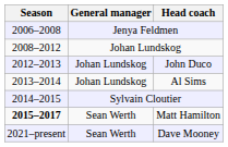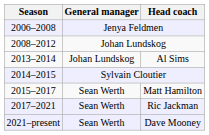 <table class="wikitable" style="text-align:center">
 <tr>
 <th>Season</th>
 <th>General manager</th>
 <th>Head coach</th>
 </tr>
 <tr bgcolor="#eeeeff">
 <td>2006–2008</td>
 <td colspan=2>Jenya Feldmen</td>
 </tr>
 <tr>
 <td>2008–2012</td>
 <td colspan=2>Johan Lundskog</td>
 </tr>
-<tr bgcolor="#eeeeff">
-<td>2012–2013</td>
-<td>Johan Lundskog</td>
-<td>John Duco</td>
-</tr>
 <tr>
 <td>2013–2014</td>
 <td>Johan Lundskog</td>
 <td>Al Sims</td>
 </tr>
 <tr bgcolor="#eeeeff">
 <td>2014–2015</td>
 <td colspan=2>Sylvain Cloutier</td>
 </tr>
 <tr>
-<td><strong>2015–2017</strong></td>
+<td>2015–2017</td>
 <td>Sean Werth</td>
 <td>Matt Hamilton</td>
+</tr>
+<tr bgcolor="#eeeeff">
+<td>2017–2021</td>
+<td>Sean Werth</td>
+<td>Ric Jackman</td>
 </tr>
 <tr bgcolor="#eeeeff">
 <td>2021–present</td>
 <td>Sean Werth</td>
 <td>Dave Mooney</td>
 </tr>
 </table>
